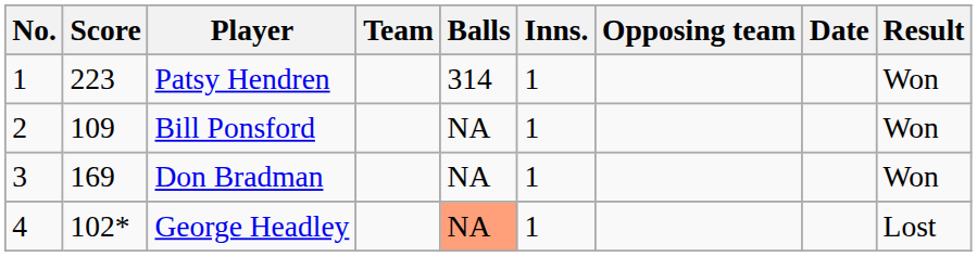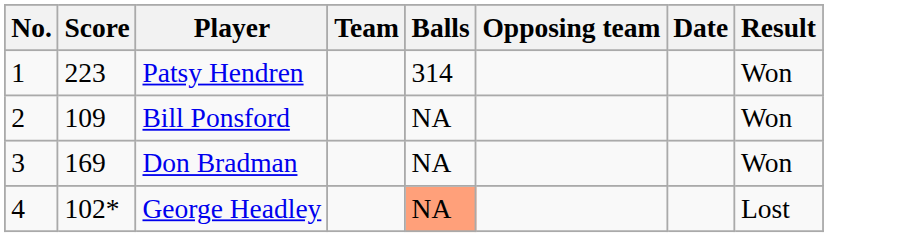 <table class="wikitable sortable" style="font-size:95%">
 <tr>
 <th>No.</th>
 <th>Score</th>
 <th>Player</th>
 <th>Team</th>
 <th>Balls</th>
-<th>Inns.</th>
 <th>Opposing team</th>
 <th>Date</th>
 <th>Result</th>
 </tr>
 <tr>
 <td>1</td>
 <td> 223</td>
 <td><a href='#'>Patsy Hendren</a></td>
 <td></td>
 <td> 314</td>
-<td>1</td>
 <td></td>
 <td></td>
 <td>Won</td>
 </tr>
 <tr>
 <td>2</td>
 <td> 109</td>
 <td><a href='#'>Bill Ponsford</a></td>
 <td></td>
 <td> NA</td>
-<td>1</td>
 <td></td>
 <td></td>
 <td>Won</td>
 </tr>
 <tr>
 <td>3</td>
 <td> 169</td>
 <td><a href='#'>Don Bradman</a></td>
 <td></td>
 <td> NA</td>
-<td>1</td>
 <td></td>
 <td></td>
 <td>Won</td>
 </tr>
 <tr>
 <td>4</td>
 <td> 102*</td>
 <td><a href='#'>George Headley</a></td>
 <td></td>
 <td style="background: lightsalmon;"> NA</td>
-<td>1</td>
 <td></td>
 <td></td>
 <td>Lost</td>
 </tr>
 </table>
